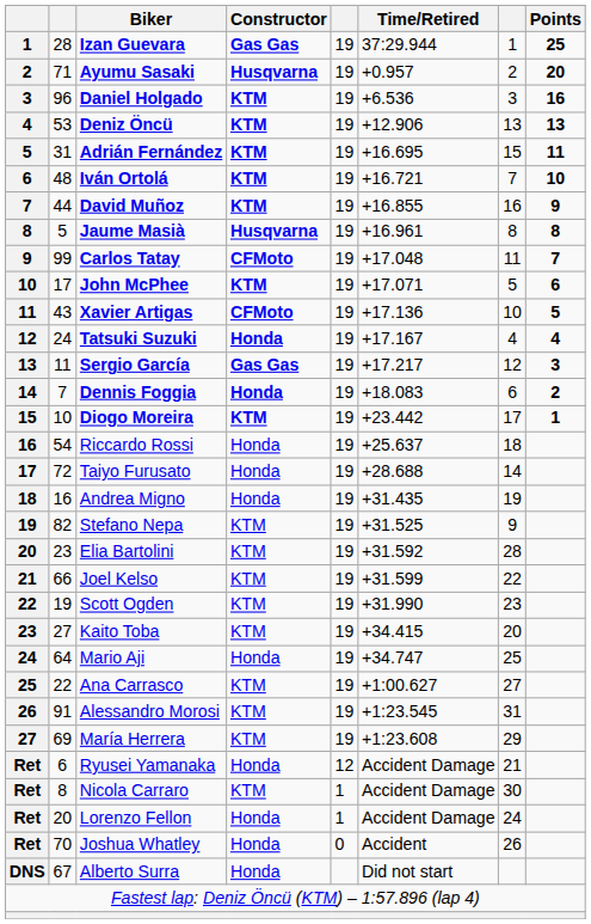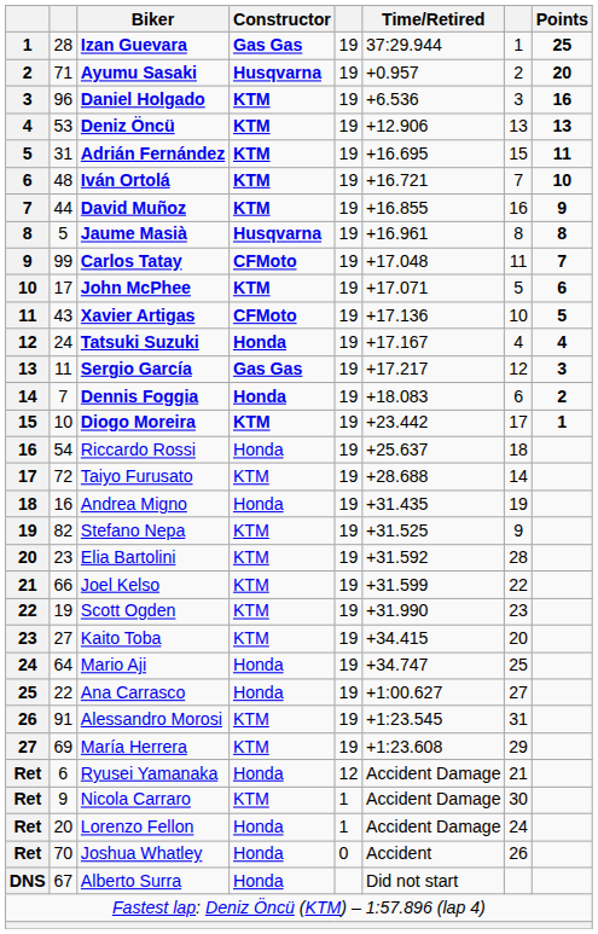 <table class="wikitable sortable" style="font-size: 85%;">
 <tr>
 <th scope="col"></th>
 <th scope="col"></th>
 <th scope="col">Biker</th>
 <th scope="col">Constructor</th>
 <th scope="col" class="unsortable"></th>
 <th scope="col" class="unsortable">Time/Retired</th>
 <th scope="col"></th>
 <th scope="col">Points</th>
 </tr>
 <tr>
 <th scope="row">1</th>
 <td align="center">28</td>
 <td> <strong><a href='#'>Izan Guevara</a></strong></td>
 <td><strong><a href='#'>Gas Gas</a></strong></td>
 <td>19</td>
 <td>37:29.944</td>
 <td align="center">1</td>
 <td align="center"><strong>25</strong></td>
 </tr>
 <tr>
 <th scope="row">2</th>
 <td align="center">71</td>
 <td> <strong><a href='#'>Ayumu Sasaki</a></strong></td>
 <td><strong><a href='#'>Husqvarna</a></strong></td>
 <td>19</td>
 <td>+0.957</td>
 <td align="center">2</td>
 <td align="center"><strong>20</strong></td>
 </tr>
 <tr>
 <th scope="row">3</th>
 <td align="center">96</td>
 <td> <strong><a href='#'>Daniel Holgado</a></strong></td>
 <td><strong><a href='#'>KTM</a></strong></td>
 <td>19</td>
 <td>+6.536</td>
 <td align="center">3</td>
 <td align="center"><strong>16</strong></td>
 </tr>
 <tr>
 <th scope="row">4</th>
 <td align="center">53</td>
 <td> <strong><a href='#'>Deniz Öncü</a></strong></td>
 <td><strong><a href='#'>KTM</a></strong></td>
 <td>19</td>
 <td>+12.906</td>
 <td align="center">13</td>
 <td align="center"><strong>13</strong></td>
 </tr>
 <tr>
 <th scope="row">5</th>
 <td align="center">31</td>
 <td> <strong><a href='#'>Adrián Fernández</a></strong></td>
 <td><strong><a href='#'>KTM</a></strong></td>
 <td>19</td>
 <td>+16.695</td>
 <td align="center">15</td>
 <td align="center"><strong>11</strong></td>
 </tr>
 <tr>
 <th scope="row">6</th>
 <td align="center">48</td>
 <td> <strong><a href='#'>Iván Ortolá</a></strong></td>
 <td><strong><a href='#'>KTM</a></strong></td>
 <td>19</td>
 <td>+16.721</td>
 <td align="center">7</td>
 <td align="center"><strong>10</strong></td>
 </tr>
 <tr>
 <th scope="row">7</th>
 <td align="center">44</td>
 <td> <strong><a href='#'>David Muñoz</a></strong></td>
 <td><strong><a href='#'>KTM</a></strong></td>
 <td>19</td>
 <td>+16.855</td>
 <td align="center">16</td>
 <td align="center"><strong>9</strong></td>
 </tr>
 <tr>
 <th scope="row">8</th>
 <td align="center">5</td>
 <td> <strong><a href='#'>Jaume Masià</a></strong></td>
 <td><strong><a href='#'>Husqvarna</a></strong></td>
 <td>19</td>
 <td>+16.961</td>
 <td align="center">8</td>
 <td align="center"><strong>8</strong></td>
 </tr>
 <tr>
 <th scope="row">9</th>
 <td align="center">99</td>
 <td> <strong><a href='#'>Carlos Tatay</a></strong></td>
 <td><strong><a href='#'>CFMoto</a></strong></td>
 <td>19</td>
 <td>+17.048</td>
 <td align="center">11</td>
 <td align="center"><strong>7</strong></td>
 </tr>
 <tr>
 <th scope="row">10</th>
 <td align="center">17</td>
 <td> <strong><a href='#'>John McPhee</a></strong></td>
 <td><strong><a href='#'>KTM</a></strong></td>
 <td>19</td>
 <td>+17.071</td>
 <td align="center">5</td>
 <td align="center"><strong>6</strong></td>
 </tr>
 <tr>
 <th scope="row">11</th>
 <td align="center">43</td>
 <td> <strong><a href='#'>Xavier Artigas</a></strong></td>
 <td><strong><a href='#'>CFMoto</a></strong></td>
 <td>19</td>
 <td>+17.136</td>
 <td align="center">10</td>
 <td align="center"><strong>5</strong></td>
 </tr>
 <tr>
 <th scope="row">12</th>
 <td align="center">24</td>
 <td> <strong><a href='#'>Tatsuki Suzuki</a></strong></td>
 <td><strong><a href='#'>Honda</a></strong></td>
 <td>19</td>
 <td>+17.167</td>
 <td align="center">4</td>
 <td align="center"><strong>4</strong></td>
 </tr>
 <tr>
 <th scope="row">13</th>
 <td align="center">11</td>
 <td> <strong><a href='#'>Sergio García</a></strong></td>
 <td><strong><a href='#'>Gas Gas</a></strong></td>
 <td>19</td>
 <td>+17.217</td>
 <td align="center">12</td>
 <td align="center"><strong>3</strong></td>
 </tr>
 <tr>
 <th scope="row">14</th>
 <td align="center">7</td>
 <td> <strong><a href='#'>Dennis Foggia</a></strong></td>
 <td><strong><a href='#'>Honda</a></strong></td>
 <td>19</td>
 <td>+18.083</td>
 <td align="center">6</td>
 <td align="center"><strong>2</strong></td>
 </tr>
 <tr>
 <th scope="row">15</th>
 <td align="center">10</td>
 <td> <strong><a href='#'>Diogo Moreira</a></strong></td>
 <td><strong><a href='#'>KTM</a></strong></td>
 <td>19</td>
 <td>+23.442</td>
 <td align="center">17</td>
 <td align="center"><strong>1</strong></td>
 </tr>
 <tr>
 <th scope="row">16</th>
 <td align="center">54</td>
 <td> <a href='#'>Riccardo Rossi</a></td>
 <td><a href='#'>Honda</a></td>
 <td>19</td>
 <td>+25.637</td>
 <td align="center">18</td>
 <td></td>
 </tr>
 <tr>
 <th scope="row">17</th>
 <td align="center">72</td>
 <td> <a href='#'>Taiyo Furusato</a></td>
-<td><a href='#'>Honda</a></td>
+<td><a href='#'>KTM</a></td>
 <td>19</td>
 <td>+28.688</td>
 <td align="center">14</td>
 <td></td>
 </tr>
 <tr>
 <th scope="row">18</th>
 <td align="center">16</td>
 <td> <a href='#'>Andrea Migno</a></td>
 <td><a href='#'>Honda</a></td>
 <td>19</td>
 <td>+31.435</td>
 <td align="center">19</td>
 <td></td>
 </tr>
 <tr>
 <th scope="row">19</th>
 <td align="center">82</td>
 <td> <a href='#'>Stefano Nepa</a></td>
 <td><a href='#'>KTM</a></td>
 <td>19</td>
 <td>+31.525</td>
 <td align="center">9</td>
 <td></td>
 </tr>
 <tr>
 <th scope="row">20</th>
 <td align="center">23</td>
 <td> <a href='#'>Elia Bartolini</a></td>
 <td><a href='#'>KTM</a></td>
 <td>19</td>
 <td>+31.592</td>
 <td align="center">28</td>
 <td></td>
 </tr>
 <tr>
 <th scope="row">21</th>
 <td align="center">66</td>
 <td> <a href='#'>Joel Kelso</a></td>
 <td><a href='#'>KTM</a></td>
 <td>19</td>
 <td>+31.599</td>
 <td align="center">22</td>
 <td></td>
 </tr>
 <tr>
 <th scope="row">22</th>
 <td align="center">19</td>
 <td> <a href='#'>Scott Ogden</a></td>
 <td><a href='#'>KTM</a></td>
 <td>19</td>
 <td>+31.990</td>
 <td align="center">23</td>
 <td></td>
 </tr>
 <tr>
 <th scope="row">23</th>
 <td align="center">27</td>
 <td> <a href='#'>Kaito Toba</a></td>
 <td><a href='#'>KTM</a></td>
 <td>19</td>
 <td>+34.415</td>
 <td align="center">20</td>
 <td></td>
 </tr>
 <tr>
 <th scope="row">24</th>
 <td align="center">64</td>
 <td> <a href='#'>Mario Aji</a></td>
 <td><a href='#'>Honda</a></td>
 <td>19</td>
 <td>+34.747</td>
 <td align="center">25</td>
 <td></td>
 </tr>
 <tr>
 <th scope="row">25</th>
 <td align="center">22</td>
 <td> <a href='#'>Ana Carrasco</a></td>
-<td><a href='#'>KTM</a></td>
+<td><a href='#'>Honda</a></td>
 <td>19</td>
 <td>+1:00.627</td>
 <td align="center">27</td>
 <td></td>
 </tr>
 <tr>
 <th scope="row">26</th>
 <td align="center">91</td>
 <td> <a href='#'>Alessandro Morosi</a></td>
 <td><a href='#'>KTM</a></td>
 <td>19</td>
 <td>+1:23.545</td>
 <td align="center">31</td>
 <td></td>
 </tr>
 <tr>
 <th scope="row">27</th>
 <td align="center">69</td>
 <td> <a href='#'>María Herrera</a></td>
 <td><a href='#'>KTM</a></td>
 <td>19</td>
 <td>+1:23.608</td>
 <td align="center">29</td>
 <td></td>
 </tr>
 <tr>
 <th scope="row">Ret</th>
 <td align="center">6</td>
 <td> <a href='#'>Ryusei Yamanaka</a></td>
 <td><a href='#'>Honda</a></td>
 <td>12</td>
 <td>Accident Damage</td>
 <td align="center">21</td>
 <td></td>
 </tr>
 <tr>
 <th scope="row">Ret</th>
-<td align="center">8</td>
+<td align="center">9</td>
 <td> <a href='#'>Nicola Carraro</a></td>
 <td><a href='#'>KTM</a></td>
 <td>1</td>
 <td>Accident Damage</td>
 <td align="center">30</td>
 <td align="center"></td>
 </tr>
 <tr>
 <th scope="row">Ret</th>
 <td align="center">20</td>
 <td> <a href='#'>Lorenzo Fellon</a></td>
 <td><a href='#'>Honda</a></td>
 <td>1</td>
 <td>Accident Damage</td>
 <td align="center">24</td>
 <td></td>
 </tr>
 <tr>
 <th scope="row">Ret</th>
 <td align="center">70</td>
 <td> <a href='#'>Joshua Whatley</a></td>
 <td><a href='#'>Honda</a></td>
 <td>0</td>
 <td>Accident</td>
 <td align="center">26</td>
 <td align="center"></td>
 </tr>
 <tr>
 <th scope="row">DNS</th>
 <td align="center">67</td>
 <td> <a href='#'>Alberto Surra</a></td>
 <td><a href='#'>Honda</a></td>
 <td></td>
 <td>Did not start</td>
 <td align="center"></td>
 <td align="center"></td>
 </tr>
 <tr class="sortbottom">
 <td colspan="8" style="text-align:center"><em><a href='#'>Fastest lap</a>:  <a href='#'>Deniz Öncü</a> (<a href='#'>KTM</a>) – 1:57.896 (lap 4)</em></td>
 </tr>
 <tr>
 <th colspan=8></th>
 </tr>
 </table>
